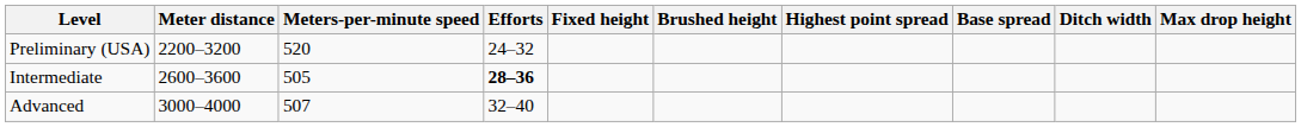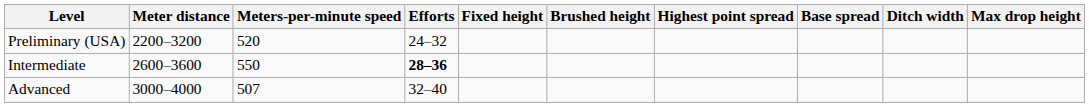 <table class="wikitable" border="1">
 <tr>
 <th>Level</th>
 <th>Meter distance</th>
 <th>Meters-per-minute speed</th>
 <th>Efforts</th>
 <th>Fixed height</th>
 <th>Brushed height</th>
 <th>Highest point spread</th>
 <th>Base spread</th>
 <th>Ditch width</th>
 <th>Max drop height</th>
 </tr>
 <tr>
 <td>Preliminary (USA)</td>
 <td>2200–3200</td>
 <td>520</td>
 <td>24–32</td>
 <td></td>
 <td></td>
 <td></td>
 <td></td>
 <td></td>
 <td></td>
 </tr>
 <tr>
 <td>Intermediate</td>
 <td>2600–3600</td>
-<td>505</td>
+<td>550</td>
 <td><strong>28–36</strong></td>
 <td></td>
 <td></td>
 <td></td>
 <td></td>
 <td></td>
 <td></td>
 </tr>
 <tr>
 <td>Advanced</td>
 <td>3000–4000</td>
 <td>507</td>
 <td>32–40</td>
 <td></td>
 <td></td>
 <td></td>
 <td></td>
 <td></td>
 <td></td>
 </tr>
 </table>
